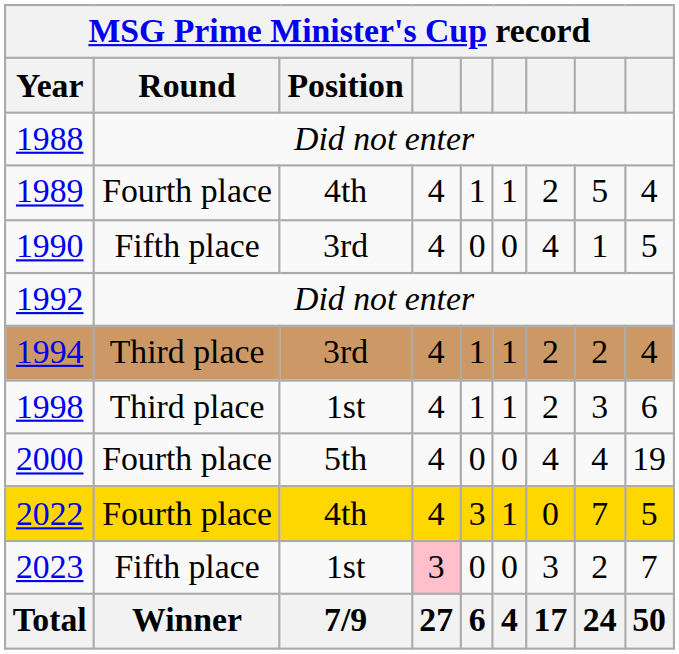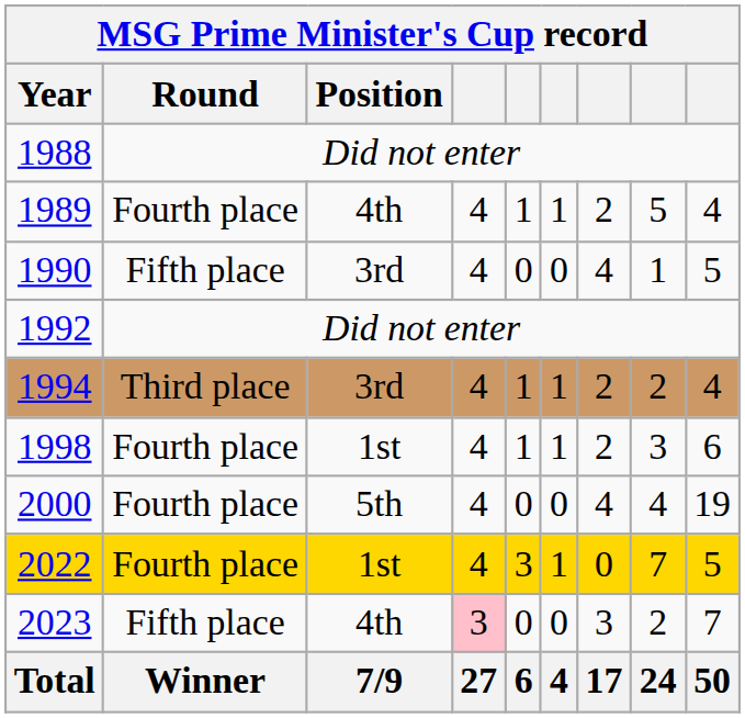 <table class="wikitable" style="text-align:center;">
 <tr>
 <th colspan="9"><a href='#'>MSG Prime Minister's Cup</a> record</th>
 </tr>
 <tr>
 <th>Year</th>
 <th>Round</th>
 <th>Position</th>
 <th></th>
 <th></th>
 <th></th>
 <th></th>
 <th></th>
 <th></th>
 </tr>
 <tr>
 <td> <a href='#'>1988</a></td>
 <td colspan="8"><em>Did not enter</em></td>
 </tr>
 <tr>
 <td> <a href='#'>1989</a></td>
 <td>Fourth place</td>
 <td>4th</td>
 <td>4</td>
 <td>1</td>
 <td>1</td>
 <td>2</td>
 <td>5</td>
 <td>4</td>
 </tr>
 <tr>
 <td> <a href='#'>1990</a></td>
 <td>Fifth place</td>
 <td>3rd</td>
 <td>4</td>
 <td>0</td>
 <td>0</td>
 <td>4</td>
 <td>1</td>
 <td>5</td>
 </tr>
 <tr>
 <td> <a href='#'>1992</a></td>
 <td colspan="8"><em>Did not enter</em></td>
 </tr>
 <tr style="background:#CC9966;">
 <td> <a href='#'>1994</a></td>
 <td>Third place</td>
 <td>3rd</td>
 <td>4</td>
 <td>1</td>
 <td>1</td>
 <td>2</td>
 <td>2</td>
 <td>4</td>
 </tr>
 <tr>
 <td> <a href='#'>1998</a></td>
-<td>Third place</td>
+<td>Fourth place</td>
 <td>1st</td>
 <td>4</td>
 <td>1</td>
 <td>1</td>
 <td>2</td>
 <td>3</td>
 <td>6</td>
 </tr>
 <tr>
 <td> <a href='#'>2000</a></td>
 <td>Fourth place</td>
 <td>5th</td>
 <td>4</td>
 <td>0</td>
 <td>0</td>
 <td>4</td>
 <td>4</td>
 <td>19</td>
 </tr>
 <tr bgcolor=gold>
 <td> <a href='#'>2022</a></td>
 <td>Fourth place</td>
-<td>4th</td>
+<td>1st</td>
 <td>4</td>
 <td>3</td>
 <td>1</td>
 <td>0</td>
 <td>7</td>
 <td>5</td>
 </tr>
 <tr>
 <td> <a href='#'>2023</a></td>
 <td>Fifth place</td>
-<td>1st</td>
+<td>4th</td>
 <td style="background: pink;">3</td>
 <td>0</td>
 <td>0</td>
 <td>3</td>
 <td>2</td>
 <td>7</td>
 </tr>
 <tr>
 <th>Total</th>
 <th>Winner</th>
 <th>7/9</th>
 <th>27</th>
 <th>6</th>
 <th>4</th>
 <th>17</th>
 <th>24</th>
 <th>50</th>
 </tr>
 </table>
